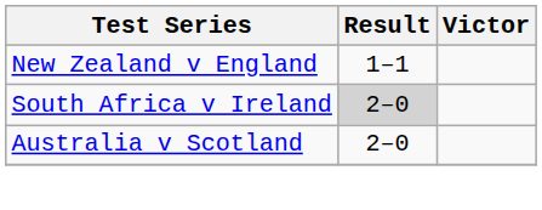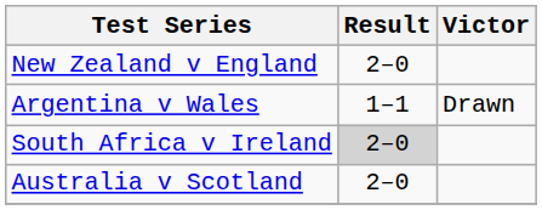 <table class="wikitable" border="1">
 <tr>
 <th align=left>Test Series </th>
 <th>Result</th>
 <th align=left>Victor </th>
 </tr>
 <tr>
 <td><a href='#'>New Zealand v England</a></td>
+<td align=center>2–0</td>
+<td></td>
+</tr>
+<tr>
+<td><a href='#'>Argentina v Wales</a></td>
 <td align=center>1–1</td>
-<td></td>
+<td>Drawn</td>
 </tr>
 <tr>
 <td><a href='#'>South Africa v Ireland</a></td>
 <td align=center style="background: lightgrey;">2–0</td>
 <td></td>
 </tr>
 <tr>
 <td><a href='#'>Australia v Scotland</a></td>
 <td align=center>2–0</td>
 <td></td>
 </tr>
 <tr>
 </tr>
 </table>
